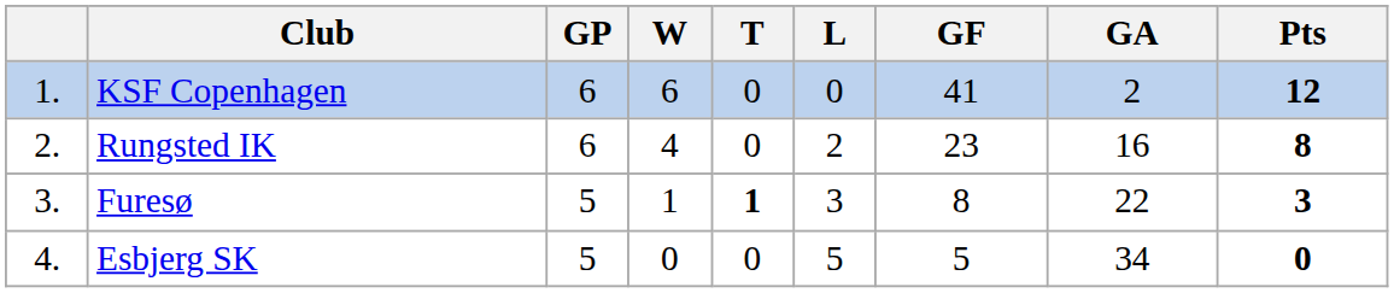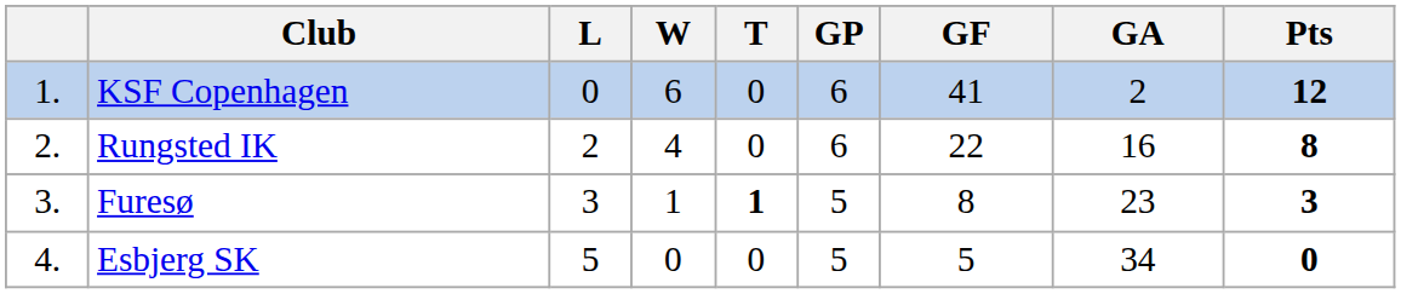 <table class="wikitable">
 <tr>
 <th width="30"></th>
 <th width="200">Club</th>
-<th width="30">GP</th>
+<th width="30">L</th>
 <th width="30">W</th>
 <th width="30">T</th>
-<th width="30">L</th>
+<th width="30">GP</th>
 <th width="70">GF</th>
 <th width="70">GA</th>
 <th width="70">Pts</th>
 </tr>
 <tr bgcolor="#BCD2EE" align="center">
 <td>1.</td>
 <td align="left"><a href='#'>KSF Copenhagen</a></td>
-<td>6</td>
+<td>0</td>
 <td>6</td>
 <td>0</td>
-<td>0</td>
+<td>6</td>
 <td>41</td>
 <td>2</td>
 <td><strong>12</strong></td>
 </tr>
 <tr bgcolor="#FFFFFF" align="center">
 <td>2.</td>
 <td align="left"><a href='#'>Rungsted IK</a></td>
-<td>6</td>
+<td>2</td>
 <td>4</td>
 <td>0</td>
-<td>2</td>
-<td>23</td>
+<td>6</td>
+<td>22</td>
 <td>16</td>
 <td><strong>8</strong></td>
 </tr>
 <tr bgcolor="#FFFFFF" align="center">
 <td>3.</td>
 <td align="left"><a href='#'>Furesø</a></td>
-<td>5</td>
+<td>3</td>
 <td>1</td>
 <td><strong>1</strong></td>
-<td>3</td>
+<td>5</td>
 <td>8</td>
-<td>22</td>
+<td>23</td>
 <td><strong>3</strong></td>
 </tr>
 <tr bgcolor="#FFFFFF" align="center">
 <td>4.</td>
 <td align="left"><a href='#'>Esbjerg SK</a></td>
 <td>5</td>
 <td>0</td>
 <td>0</td>
 <td>5</td>
 <td>5</td>
 <td>34</td>
 <td><strong>0</strong></td>
 </tr>
 </table>
